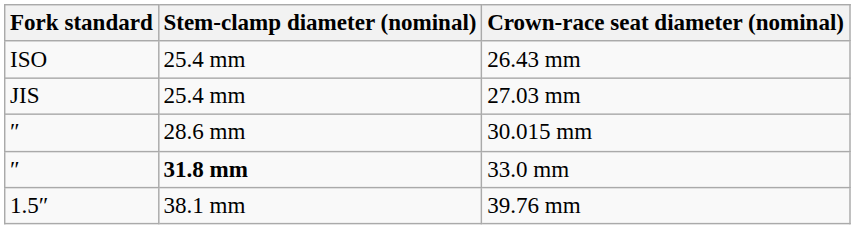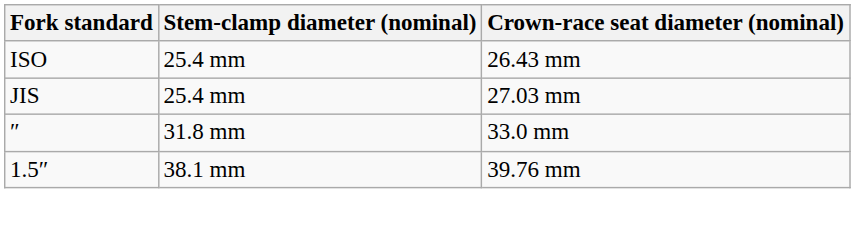 <table class="wikitable">
 <tr>
 <th>Fork standard</th>
 <th>Stem-clamp diameter (nominal)</th>
 <th>Crown-race seat diameter (nominal)</th>
 </tr>
 <tr>
 <td> ISO</td>
 <td>25.4 mm</td>
 <td>26.43 mm</td>
 </tr>
 <tr>
 <td> JIS</td>
 <td>25.4 mm</td>
 <td>27.03 mm</td>
 </tr>
 <tr>
 <td>″</td>
-<td>28.6 mm</td>
-<td>30.015 mm</td>
-</tr>
-<tr>
-<td>″</td>
-<td><strong>31.8 mm</strong></td>
+<td>31.8 mm</td>
 <td>33.0 mm</td>
 </tr>
 <tr>
 <td>1.5″</td>
 <td>38.1 mm</td>
 <td>39.76 mm</td>
 </tr>
 </table>
